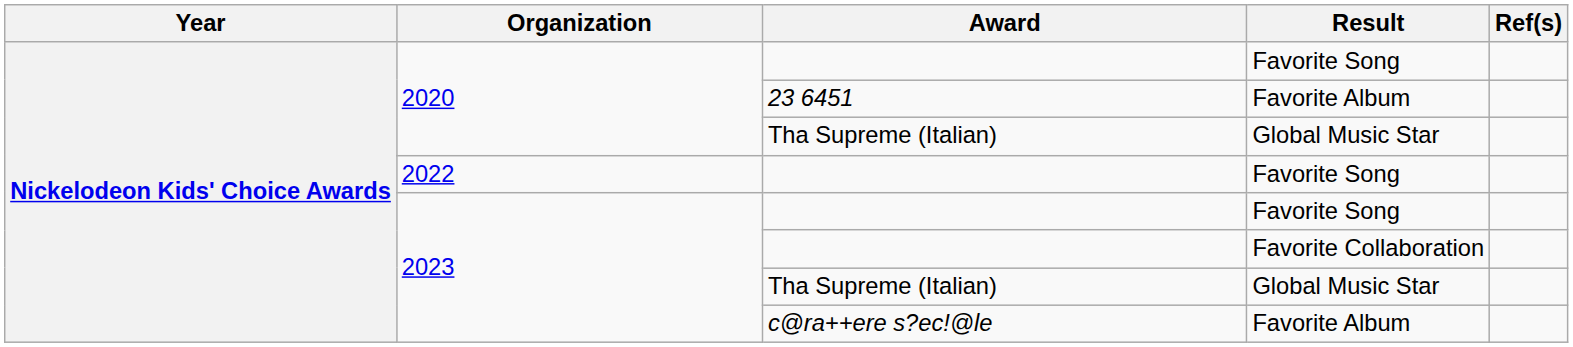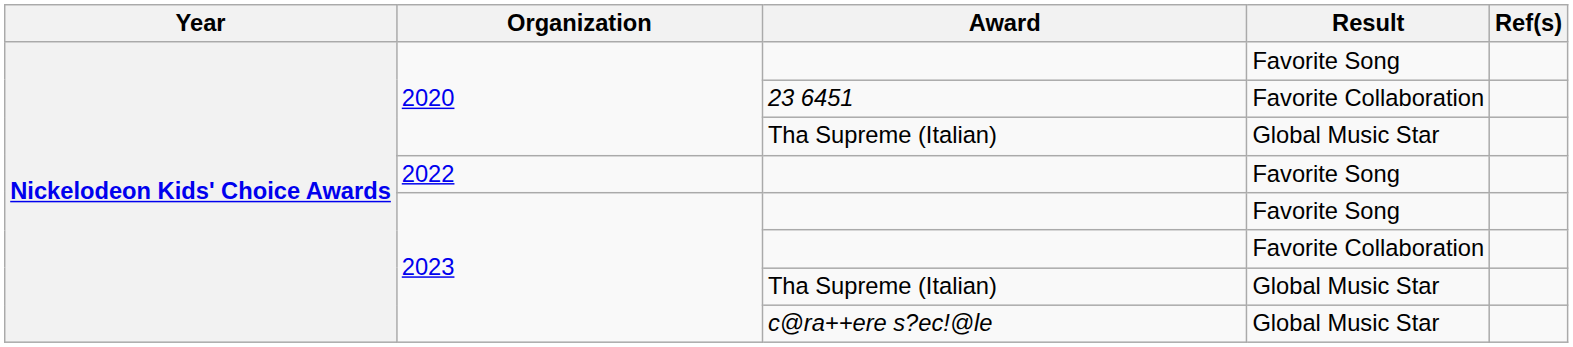 <table class="wikitable plainrowheaders" style="width:100">
 <tr>
 <th scope="col">Year</th>
 <th scope="col" style="width:15em;">Organization</th>
 <th scope="col" style="width:20em;">Award</th>
 <th scope="col">Result</th>
 <th scope="col">Ref(s)</th>
 </tr>
 <tr>
 <th rowspan="8" scope="row"><a href='#'>Nickelodeon Kids' Choice Awards</a></th>
 <td rowspan="3"><a href='#'>2020</a></td>
 <td></td>
 <td>Favorite Song</td>
 <td></td>
 </tr>
 <tr>
 <td><em>23 6451</em></td>
-<td>Favorite Album</td>
+<td>Favorite Collaboration</td>
 <td></td>
 </tr>
 <tr>
 <td>Tha Supreme (Italian)</td>
 <td>Global Music Star</td>
 <td></td>
 </tr>
 <tr>
 <td><a href='#'>2022</a></td>
 <td></td>
 <td>Favorite Song</td>
 <td></td>
 </tr>
 <tr>
 <td rowspan="4"><a href='#'>2023</a></td>
 <td></td>
 <td>Favorite Song</td>
 <td></td>
 </tr>
 <tr>
 <td></td>
 <td>Favorite Collaboration</td>
 <td></td>
 </tr>
 <tr>
 <td>Tha Supreme (Italian)</td>
 <td>Global Music Star</td>
 <td></td>
 </tr>
 <tr>
 <td><em>c@ra++ere s?ec!@le</em></td>
-<td>Favorite Album</td>
+<td>Global Music Star</td>
 <td></td>
 </tr>
 </table>
